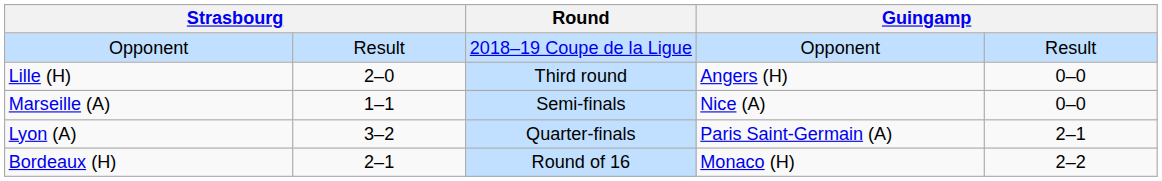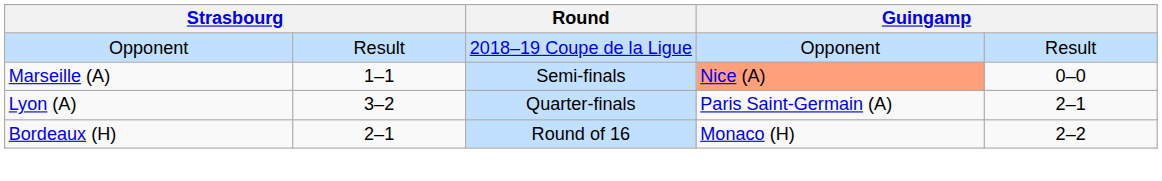 <table class="wikitable" style="text-align:center; white-space:nowrap;">
 <tr>
 <th colspan="2"><a href='#'>Strasbourg</a></th>
 <th>Round</th>
 <th colspan="2"><a href='#'>Guingamp</a></th>
 </tr>
 <tr style="background:#C1E0FF;">
 <td style="width:25%;">Opponent</td>
 <td style="width:15%;">Result</td>
 <td><a href='#'>2018–19 Coupe de la Ligue</a></td>
 <td style="width:25%;">Opponent</td>
 <td style="width:15%;">Result</td>
 </tr>
 <tr>
-<td style="text-align:left;"><a href='#'>Lille</a> (H)</td>
-<td>2–0</td>
-<td style="background:#C1E0FF;">Third round</td>
-<td style="text-align:left;"><a href='#'>Angers</a> (H)</td>
-<td>0–0 </td>
-</tr>
-<tr>
 <td style="text-align:left;"><a href='#'>Marseille</a> (A)</td>
 <td>1–1 </td>
 <td style="background:#C1E0FF;">Semi-finals</td>
-<td style="text-align:left;"><a href='#'>Nice</a> (A)</td>
+<td style="background: lightsalmon; text-align:left;"><a href='#'>Nice</a> (A)</td>
 <td>0–0 </td>
 </tr>
 <tr>
 <td style="text-align:left;"><a href='#'>Lyon</a> (A)</td>
 <td>3–2</td>
 <td style="background:#C1E0FF;">Quarter-finals</td>
 <td style="text-align:left;"><a href='#'>Paris Saint-Germain</a> (A)</td>
 <td>2–1</td>
 </tr>
 <tr>
 <td style="text-align:left;"><a href='#'>Bordeaux</a> (H)</td>
 <td>2–1</td>
 <td style="background:#C1E0FF;">Round of 16</td>
 <td style="text-align:left;"><a href='#'>Monaco</a> (H)</td>
 <td>2–2 </td>
 </tr>
 </table>
